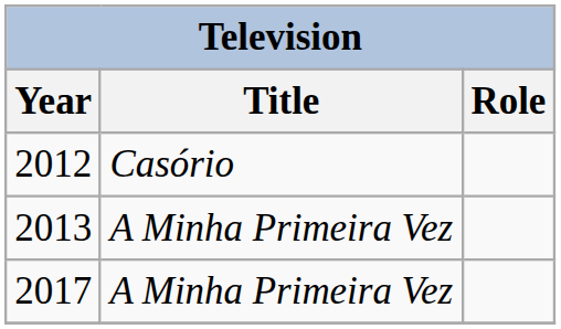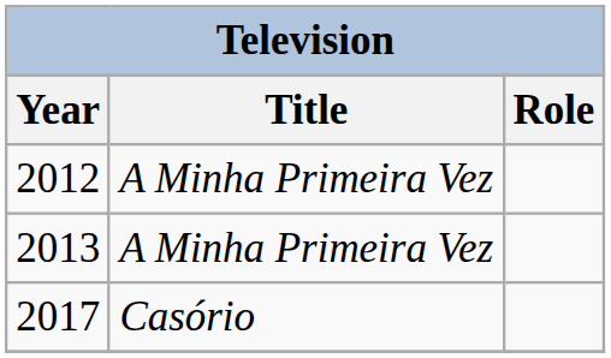 <table class="wikitable" style="font-size: 95%;">
 <tr>
 <th colspan="4" style="background: LightSteelBlue;">Television</th>
 </tr>
 <tr>
 <th>Year</th>
 <th>Title</th>
 <th>Role</th>
 </tr>
 <tr>
 <td>2012</td>
-<td><em>Casório</em></td>
+<td><em>A Minha Primeira Vez</em></td>
 <td></td>
 </tr>
 <tr>
 <td>2013</td>
 <td><em>A Minha Primeira Vez</em></td>
 <td></td>
 </tr>
 <tr>
 <td>2017</td>
-<td><em>A Minha Primeira Vez</em></td>
+<td><em>Casório</em></td>
 <td></td>
 </tr>
 <tr>
 </tr>
 </table>
